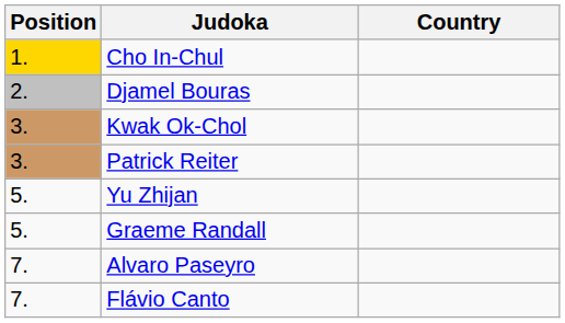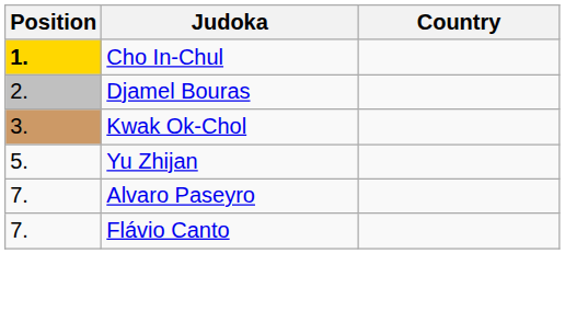 <table class=wikitable>
 <tr>
 <th>Position</th>
 <th width=180>Judoka</th>
 <th width=140>Country</th>
 </tr>
 <tr>
-<td bgcolor=gold>1.</td>
+<td bgcolor=gold><strong>1.</strong></td>
 <td><a href='#'>Cho In-Chul</a></td>
 <td></td>
 </tr>
 <tr>
 <td bgcolor=silver>2.</td>
 <td><a href='#'>Djamel Bouras</a></td>
 <td></td>
 </tr>
 <tr>
 <td bgcolor=CC9966>3.</td>
 <td><a href='#'>Kwak Ok-Chol</a></td>
 <td></td>
 </tr>
 <tr>
-<td bgcolor=CC9966>3.</td>
-<td><a href='#'>Patrick Reiter</a></td>
-<td></td>
-</tr>
-<tr>
 <td>5.</td>
 <td><a href='#'>Yu Zhijan</a></td>
-<td></td>
-</tr>
-<tr>
-<td>5.</td>
-<td><a href='#'>Graeme Randall</a></td>
 <td></td>
 </tr>
 <tr>
 <td>7.</td>
 <td><a href='#'>Alvaro Paseyro</a></td>
 <td></td>
 </tr>
 <tr>
 <td>7.</td>
 <td><a href='#'>Flávio Canto</a></td>
 <td></td>
 </tr>
 </table>
